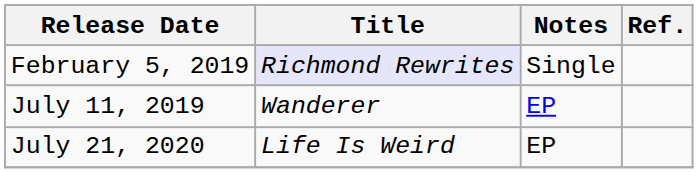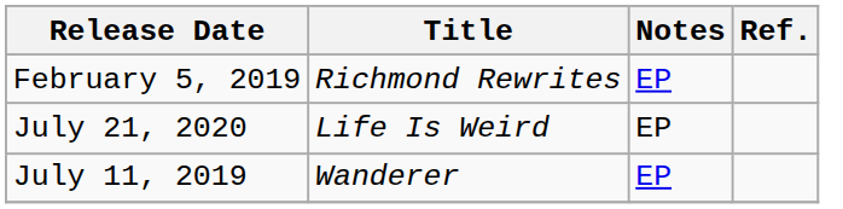 <table class="wikitable plainrowheaders sortable">
 <tr>
 <th scope="col">Release Date</th>
 <th scope="col">Title</th>
 <th scope="col">Notes</th>
 <th>Ref.</th>
 </tr>
 <tr>
 <td>February 5, 2019</td>
-<td style="background: lavender;"><em>Richmond Rewrites</em></td>
-<td>Single</td>
-<td></td>
-</tr>
-<tr>
-<td>July 11, 2019</td>
-<td><em>Wanderer</em></td>
+<td><em>Richmond Rewrites</em></td>
 <td><a href='#'>EP</a></td>
 <td></td>
 </tr>
 <tr>
 <td>July 21, 2020</td>
 <td><em>Life Is Weird</em></td>
 <td>EP</td>
 <td></td>
 </tr>
 <tr>
+<td>July 11, 2019</td>
+<td><em>Wanderer</em></td>
+<td><a href='#'>EP</a></td>
+<td></td>
+</tr>
+<tr>
 </tr>
 </table>
